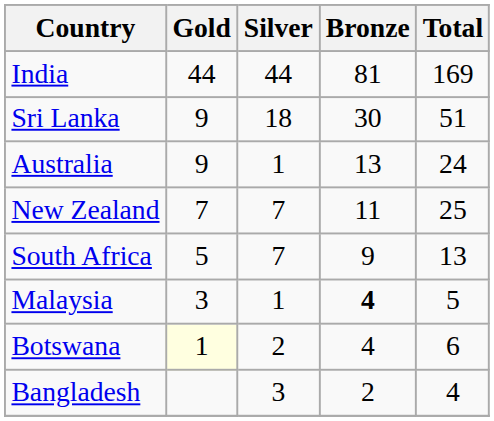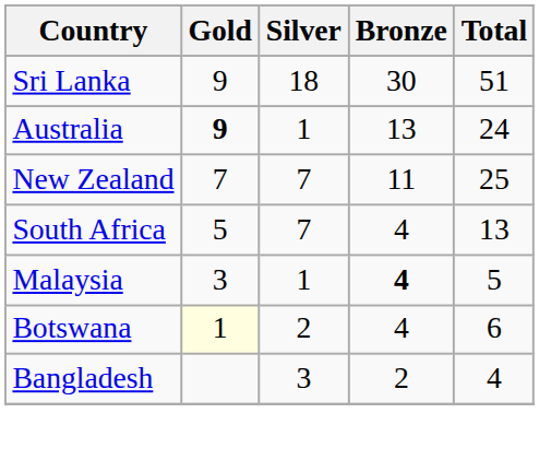 <table class="wikitable" style="text-align:center; font-size:90%;">
 <tr>
 <th>Country</th>
 <th>Gold</th>
 <th>Silver</th>
 <th>Bronze</th>
 <th>Total</th>
-</tr>
-<tr>
-<td align=left> <a href='#'>India</a></td>
-<td>44</td>
-<td>44</td>
-<td>81</td>
-<td>169</td>
 </tr>
 <tr>
 <td align=left> <a href='#'>Sri Lanka</a></td>
 <td>9</td>
 <td>18</td>
 <td>30</td>
 <td>51</td>
 </tr>
 <tr>
 <td align=left> <a href='#'>Australia</a></td>
-<td>9</td>
+<td><strong>9</strong></td>
 <td>1</td>
 <td>13</td>
 <td>24</td>
 </tr>
 <tr>
 <td align=left> <a href='#'>New Zealand</a></td>
 <td>7</td>
 <td>7</td>
 <td>11</td>
 <td>25</td>
 </tr>
 <tr>
 <td align=left> <a href='#'>South Africa</a></td>
 <td>5</td>
 <td>7</td>
-<td>9</td>
+<td>4</td>
 <td>13</td>
 </tr>
 <tr>
 <td align=left> <a href='#'>Malaysia</a></td>
 <td>3</td>
 <td>1</td>
 <td><strong>4</strong></td>
 <td>5</td>
 </tr>
 <tr>
 <td align=left> <a href='#'>Botswana</a></td>
 <td style="background: lightyellow;">1</td>
 <td>2</td>
 <td>4</td>
 <td>6</td>
 </tr>
 <tr>
 <td align=left> <a href='#'>Bangladesh</a></td>
 <td></td>
 <td>3</td>
 <td>2</td>
 <td>4</td>
 </tr>
 <tr>
 </tr>
 </table>
